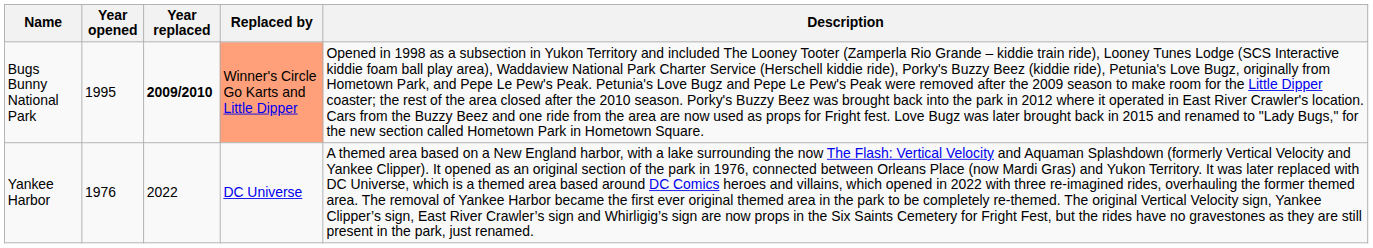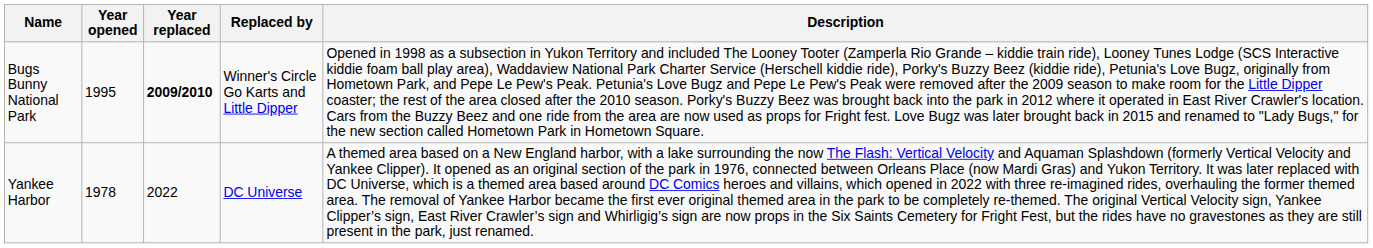 <table class="wikitable">
 <tr>
 <th>Name</th>
 <th>Year opened</th>
 <th>Year replaced</th>
 <th>Replaced by</th>
 <th>Description</th>
 </tr>
 <tr>
 <td>Bugs Bunny National Park</td>
 <td>1995</td>
 <td><strong>2009/2010</strong></td>
-<td style="background: lightsalmon;">Winner's Circle Go Karts and <a href='#'>Little Dipper</a></td>
+<td>Winner's Circle Go Karts and <a href='#'>Little Dipper</a></td>
 <td>Opened in 1998 as a subsection in Yukon Territory and included The Looney Tooter (Zamperla Rio Grande – kiddie train ride), Looney Tunes Lodge (SCS Interactive kiddie foam ball play area), Waddaview National Park Charter Service (Herschell kiddie ride), Porky's Buzzy Beez (kiddie ride), Petunia's Love Bugz, originally from Hometown Park, and Pepe Le Pew's Peak. Petunia's Love Bugz and Pepe Le Pew's Peak were removed after the 2009 season to make room for the <a href='#'>Little Dipper</a> coaster; the rest of the area closed after the 2010 season. Porky's Buzzy Beez was brought back into the park in 2012 where it operated in East River Crawler's location. Cars from the Buzzy Beez and one ride from the area are now used as props for Fright fest. Love Bugz was later brought back in 2015 and renamed to "Lady Bugs," for the new section called Hometown Park in Hometown Square.</td>
 </tr>
 <tr>
 <td>Yankee Harbor</td>
-<td>1976</td>
+<td>1978</td>
 <td>2022</td>
 <td><a href='#'>DC Universe</a></td>
 <td>A themed area based on a New England harbor, with a lake surrounding the now <a href='#'>The Flash: Vertical Velocity</a> and Aquaman Splashdown (formerly Vertical Velocity and Yankee Clipper). It opened as an original section of the park in 1976, connected between Orleans Place (now Mardi Gras) and Yukon Territory. It was later replaced with DC Universe, which is a themed area based around <a href='#'>DC Comics</a> heroes and villains, which opened in 2022 with three re-imagined rides, overhauling the former themed area. The removal of Yankee Harbor became the first ever original themed area in the park to be completely re-themed. The original Vertical Velocity sign, Yankee Clipper’s sign, East River Crawler’s sign and Whirligig’s sign are now props in the Six Saints Cemetery for Fright Fest, but the rides have no gravestones as they are still present in the park, just renamed.</td>
 </tr>
 </table>
